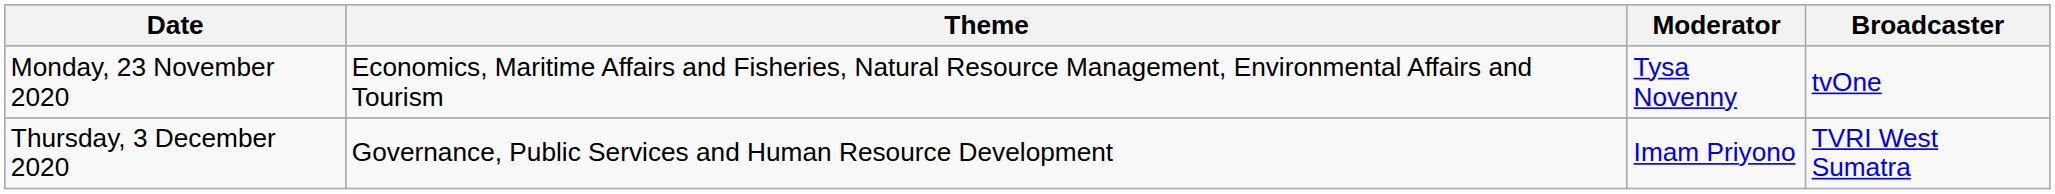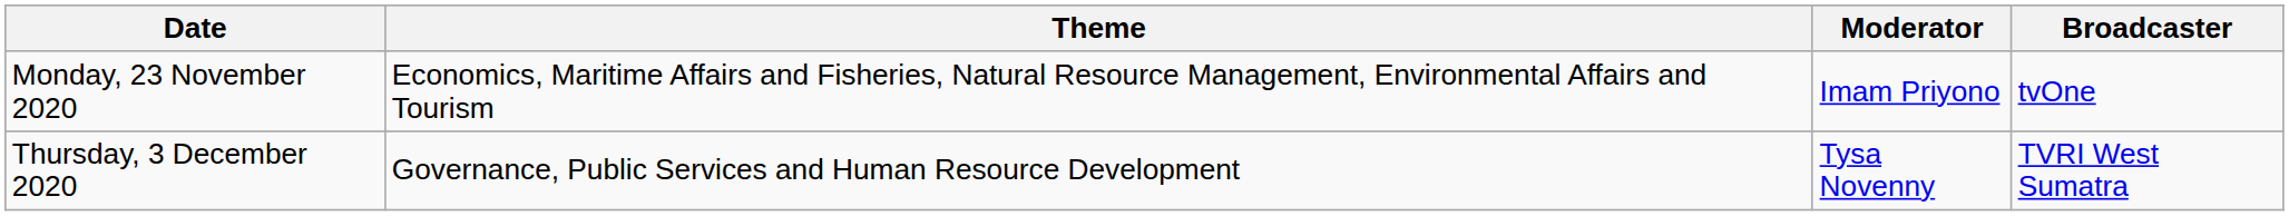 <table class=wikitable>
 <tr>
 <th>Date</th>
 <th>Theme</th>
 <th>Moderator</th>
 <th>Broadcaster</th>
 </tr>
 <tr>
 <td>Monday, 23 November 2020</td>
 <td>Economics, Maritime Affairs and Fisheries, Natural Resource Management, Environmental Affairs and Tourism</td>
-<td><a href='#'>Tysa Novenny</a></td>
+<td><a href='#'>Imam Priyono</a></td>
 <td><a href='#'>tvOne</a></td>
 </tr>
 <tr>
 <td>Thursday, 3 December 2020</td>
 <td>Governance, Public Services and Human Resource Development</td>
-<td><a href='#'>Imam Priyono</a></td>
+<td><a href='#'>Tysa Novenny</a></td>
 <td><a href='#'>TVRI West Sumatra</a></td>
 </tr>
 </table>
